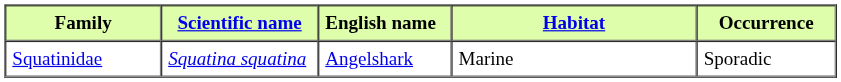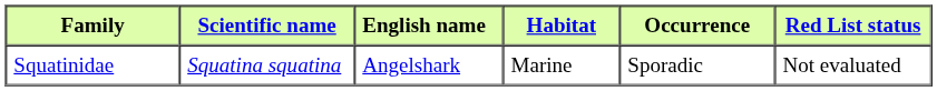 <table style="width:700px" border=1 cellspacing=0 cellpadding=5>
 <tr bgcolor="#defeac">
 <th width=119>Family</th>
 <th width=120><a href='#'>Scientific name</a></th>
 <td width=100><strong>English name</strong></td>
 <th><a href='#'>Habitat</a></th>
 <th width=105>Occurrence</th>
+<th width=106 nowrap="nowrap"><a href='#'>Red List status</a></th>
 </tr>
 <tr>
 <td><a href='#'>Squatinidae</a></td>
 <td><em><a href='#'>Squatina squatina</a></em></td>
 <td><a href='#'>Angelshark</a></td>
 <td>Marine</td>
 <td>Sporadic</td>
+<td>Not evaluated</td>
 </tr>
 </table>
